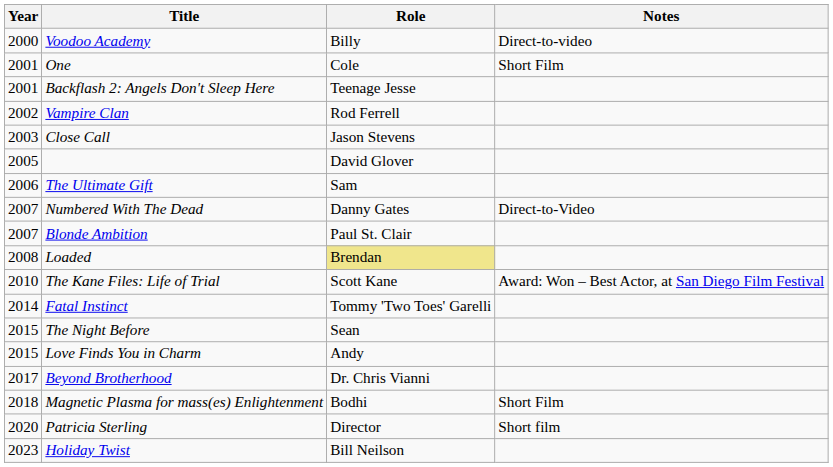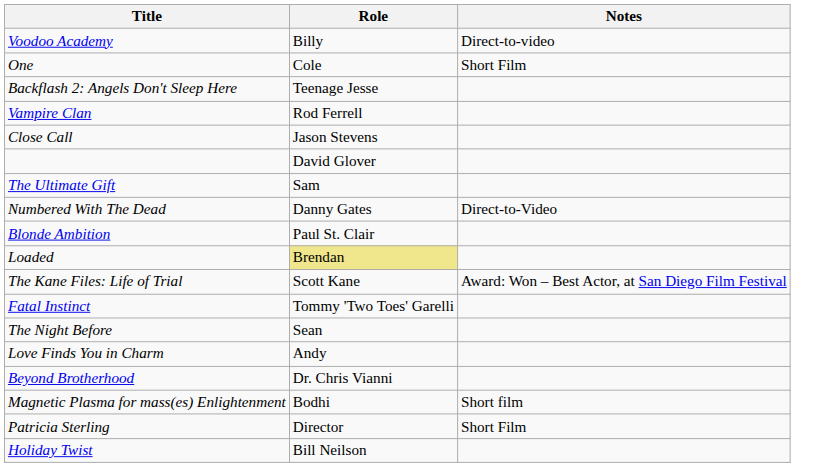 <table class="wikitable sortable">
 <tr>
-<th>Year</th>
 <th>Title</th>
 <th>Role</th>
 <th class="unsortable">Notes</th>
 </tr>
 <tr>
-<td>2000</td>
 <td><em><a href='#'>Voodoo Academy</a></em></td>
 <td>Billy</td>
 <td>Direct-to-video</td>
 </tr>
 <tr>
-<td>2001</td>
 <td><em>One</em></td>
 <td>Cole</td>
 <td>Short Film</td>
 </tr>
 <tr>
-<td>2001</td>
 <td><em>Backflash 2: Angels Don't Sleep Here</em></td>
 <td>Teenage Jesse</td>
 <td></td>
 </tr>
 <tr>
-<td>2002</td>
 <td><em><a href='#'>Vampire Clan</a></em></td>
 <td>Rod Ferrell</td>
 <td></td>
 </tr>
 <tr>
-<td>2003</td>
 <td><em>Close Call</em></td>
 <td>Jason Stevens</td>
 <td></td>
 </tr>
 <tr>
-<td>2005</td>
 <td><em></em></td>
 <td>David Glover</td>
 <td></td>
 </tr>
 <tr>
-<td>2006</td>
 <td><em><a href='#'>The Ultimate Gift</a></em></td>
 <td>Sam</td>
 <td></td>
 </tr>
 <tr>
-<td>2007</td>
 <td><em>Numbered With The Dead</em></td>
 <td>Danny Gates</td>
 <td>Direct-to-Video</td>
 </tr>
 <tr>
-<td>2007</td>
 <td><em><a href='#'>Blonde Ambition</a></em></td>
 <td>Paul St. Clair</td>
 <td></td>
 </tr>
 <tr>
-<td>2008</td>
 <td><em>Loaded</em></td>
 <td style="background: khaki;">Brendan</td>
 <td></td>
 </tr>
 <tr>
-<td>2010</td>
 <td><em>The Kane Files: Life of Trial</em></td>
 <td>Scott Kane</td>
 <td>Award: Won – Best Actor, at <a href='#'>San Diego Film Festival</a></td>
 </tr>
 <tr>
-<td>2014</td>
 <td><em><a href='#'>Fatal Instinct</a></em></td>
 <td>Tommy 'Two Toes' Garelli</td>
 <td></td>
 </tr>
 <tr>
-<td>2015</td>
 <td><em>The Night Before</em></td>
 <td>Sean</td>
 <td></td>
 </tr>
 <tr>
-<td>2015</td>
 <td><em>Love Finds You in Charm</em></td>
 <td>Andy</td>
 <td></td>
 </tr>
 <tr>
-<td>2017</td>
 <td><em><a href='#'>Beyond Brotherhood</a></em></td>
 <td>Dr. Chris Vianni</td>
 <td></td>
 </tr>
 <tr>
-<td>2018</td>
 <td><em>Magnetic Plasma for mass(es) Enlightenment</em></td>
 <td>Bodhi</td>
+<td>Short film</td>
+</tr>
+<tr>
+<td><em>Patricia Sterling</em></td>
+<td>Director</td>
 <td>Short Film</td>
 </tr>
 <tr>
-<td>2020</td>
-<td><em>Patricia Sterling</em></td>
-<td>Director</td>
-<td>Short film</td>
-</tr>
-<tr>
-<td>2023</td>
 <td><em><a href='#'>Holiday Twist</a></em></td>
 <td>Bill Neilson</td>
 <td></td>
 </tr>
 </table>
